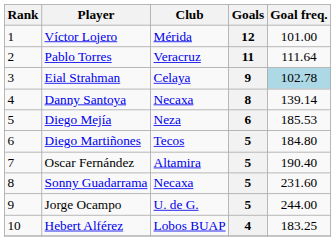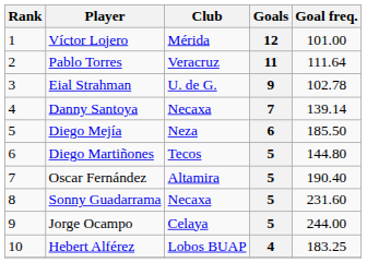 <table class="wikitable">
 <tr>
 <th>Rank</th>
 <th>Player</th>
 <th>Club</th>
 <th>Goals</th>
 <th>Goal freq.</th>
 </tr>
 <tr>
 <td rowspan=>1</td>
 <td> <a href='#'>Víctor Lojero</a></td>
 <td><a href='#'>Mérida</a></td>
 <th align="center">12</th>
 <td align="center">101.00</td>
 </tr>
 <tr>
 <td rowspan=>2</td>
 <td> <a href='#'>Pablo Torres</a></td>
 <td><a href='#'>Veracruz</a></td>
 <th align="center">11</th>
 <td align="center">111.64</td>
 </tr>
 <tr>
 <td rowspan=>3</td>
 <td> <a href='#'>Eial Strahman</a></td>
-<td><a href='#'>Celaya</a></td>
+<td><a href='#'>U. de G.</a></td>
 <th align="center">9</th>
-<td align="center" style="background: lightblue;">102.78</td>
+<td align="center">102.78</td>
 </tr>
 <tr>
 <td rowspan=>4</td>
 <td> <a href='#'>Danny Santoya</a></td>
 <td><a href='#'>Necaxa</a></td>
-<th align="center">8</th>
+<th align="center">7</th>
 <td align="center">139.14</td>
 </tr>
 <tr>
 <td rowspan=>5</td>
 <td> <a href='#'>Diego Mejía</a></td>
 <td><a href='#'>Neza</a></td>
 <th align="center">6</th>
-<td align="center">185.53</td>
+<td align="center">185.50</td>
 </tr>
 <tr>
 <td rowspan=>6</td>
 <td> <a href='#'>Diego Martiñones</a></td>
 <td><a href='#'>Tecos</a></td>
 <th align="center">5</th>
-<td align="center">184.80</td>
+<td align="center">144.80</td>
 </tr>
 <tr>
 <td rowspan=>7</td>
 <td> Oscar Fernández</td>
 <td><a href='#'>Altamira</a></td>
 <th align="center">5</th>
 <td align="center">190.40</td>
 </tr>
 <tr>
 <td rowspan=>8</td>
 <td> <a href='#'>Sonny Guadarrama</a></td>
 <td><a href='#'>Necaxa</a></td>
 <th align="center">5</th>
 <td align="center">231.60</td>
 </tr>
 <tr>
 <td rowspan=>9</td>
 <td> Jorge Ocampo</td>
-<td><a href='#'>U. de G.</a></td>
+<td><a href='#'>Celaya</a></td>
 <th align="center">5</th>
 <td align="center">244.00</td>
 </tr>
 <tr>
 <td rowspan=>10</td>
 <td> <a href='#'>Hebert Alférez</a></td>
 <td><a href='#'>Lobos BUAP</a></td>
 <th align="center">4</th>
 <td align="center">183.25</td>
 </tr>
 <tr>
 </tr>
 </table>
